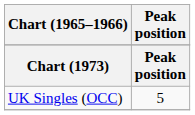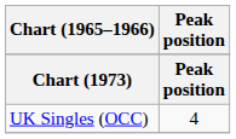 <table class="wikitable sortable">
 <tr>
 <th>Chart (1965–1966)</th>
 <th>Peak<br>position</th>
 </tr>
 <tr>
 </tr>
 <tr>
 </tr>
 <tr>
 </tr>
 <tr>
 </tr>
 <tr>
 </tr>
 <tr>
 </tr>
 <tr>
 </tr>
 <tr>
 </tr>
 <tr>
 <th>Chart (1973)</th>
 <th>Peak<br>position</th>
 </tr>
 <tr>
 <td><a href='#'>UK Singles</a> (<a href='#'>OCC</a>)</td>
-<td style="text-align:center">5</td>
+<td style="text-align:center">4</td>
 </tr>
 <tr>
 </tr>
 </table>
